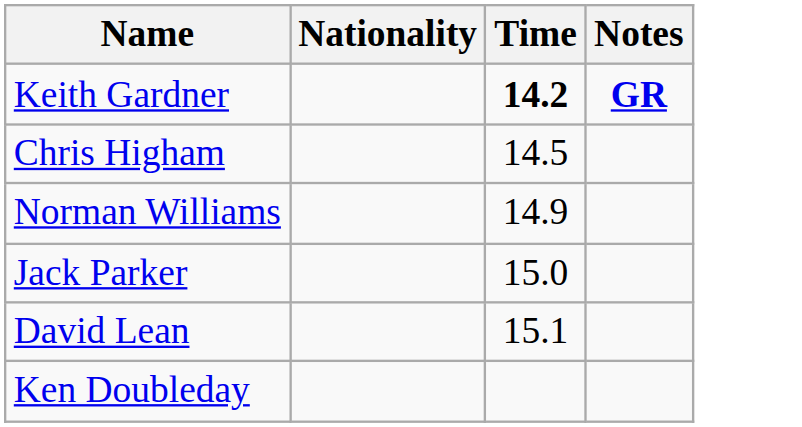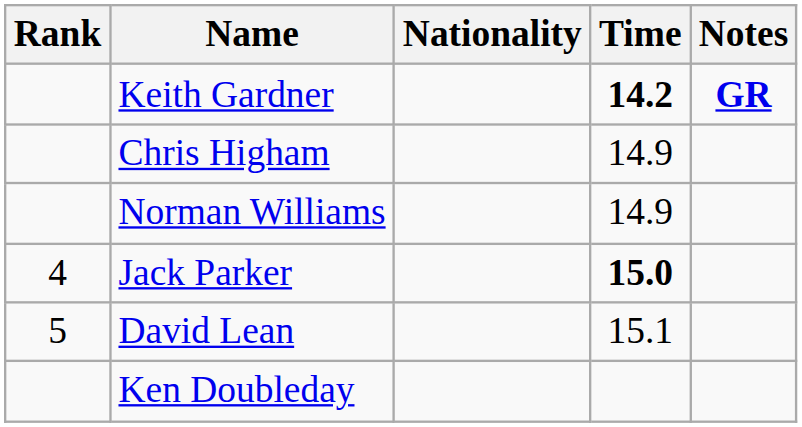 <table class="wikitable sortable" style=" text-align:center">
 <tr>
+<th>Rank</th>
 <th>Name</th>
 <th>Nationality</th>
 <th>Time</th>
 <th>Notes</th>
 </tr>
 <tr>
+<td></td>
 <td align=left><a href='#'>Keith Gardner</a></td>
 <td align=left></td>
 <td><strong>14.2</strong></td>
 <td><strong><a href='#'>GR</a></strong></td>
 </tr>
 <tr>
+<td></td>
 <td align=left><a href='#'>Chris Higham</a></td>
 <td align=left></td>
-<td>14.5</td>
+<td>14.9</td>
 <td></td>
 </tr>
 <tr>
+<td></td>
 <td align=left><a href='#'>Norman Williams</a></td>
 <td align=left></td>
 <td>14.9</td>
 <td></td>
 </tr>
 <tr>
+<td>4</td>
 <td align=left><a href='#'>Jack Parker</a></td>
 <td align=left></td>
-<td>15.0</td>
+<td><strong>15.0</strong></td>
 <td></td>
 </tr>
 <tr>
+<td>5</td>
 <td align=left><a href='#'>David Lean</a></td>
 <td align=left></td>
 <td>15.1</td>
 <td></td>
 </tr>
 <tr>
+<td></td>
 <td align=left><a href='#'>Ken Doubleday</a></td>
 <td align=left></td>
 <td></td>
 <td></td>
 </tr>
 </table>
